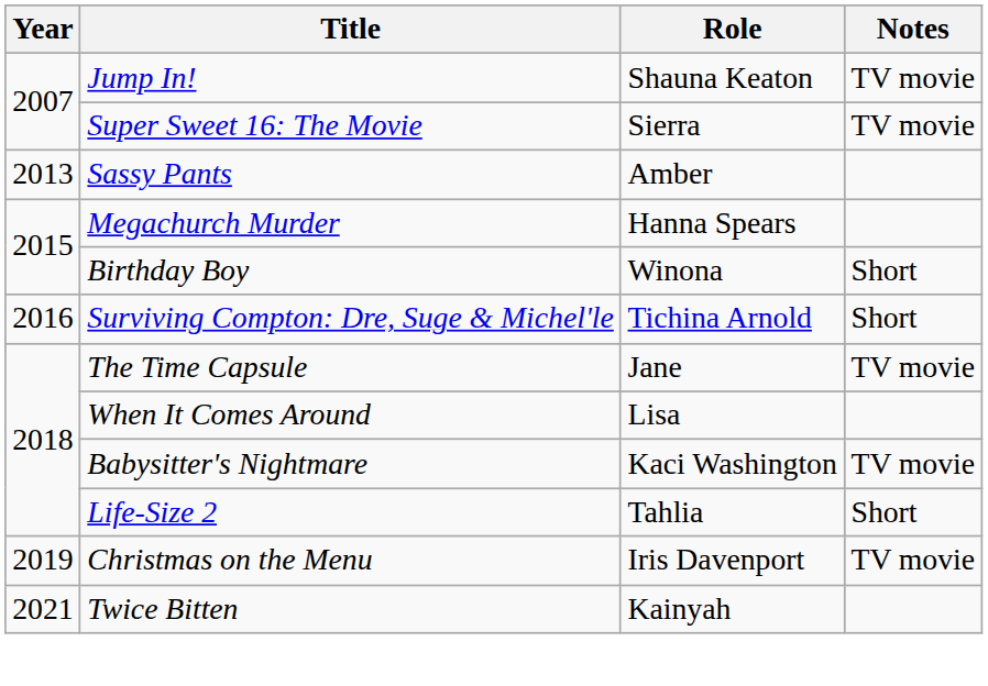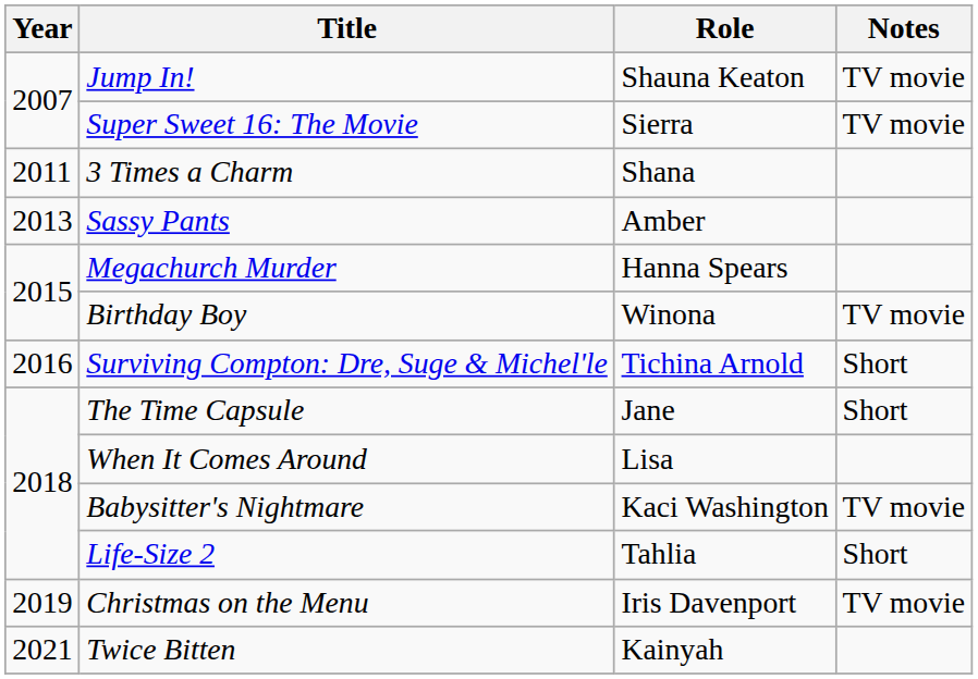 <table class="wikitable sortable">
 <tr>
 <th>Year</th>
 <th>Title</th>
 <th>Role</th>
 <th class="unsortable">Notes</th>
 </tr>
 <tr>
 <td rowspan="2">2007</td>
 <td><em><a href='#'>Jump In!</a></em></td>
 <td>Shauna Keaton</td>
 <td>TV movie</td>
 </tr>
 <tr>
 <td><em><a href='#'>Super Sweet 16: The Movie</a></em></td>
 <td>Sierra</td>
 <td>TV movie</td>
 </tr>
 <tr>
+<td>2011</td>
+<td><em>3 Times a Charm</em></td>
+<td>Shana</td>
+<td></td>
+</tr>
+<tr>
 <td>2013</td>
 <td><em><a href='#'>Sassy Pants</a></em></td>
 <td>Amber</td>
 <td></td>
 </tr>
 <tr>
 <td rowspan="2">2015</td>
 <td><em><a href='#'>Megachurch Murder</a></em></td>
 <td>Hanna Spears</td>
 <td></td>
 </tr>
 <tr>
 <td><em>Birthday Boy</em></td>
 <td>Winona</td>
-<td>Short</td>
+<td>TV movie</td>
 </tr>
 <tr>
 <td>2016</td>
 <td><em><a href='#'>Surviving Compton: Dre, Suge & Michel'le</a></em></td>
 <td><a href='#'>Tichina Arnold</a></td>
 <td>Short</td>
 </tr>
 <tr>
 <td rowspan="4">2018</td>
 <td><em>The Time Capsule</em></td>
 <td>Jane</td>
-<td>TV movie</td>
+<td>Short</td>
 </tr>
 <tr>
 <td><em>When It Comes Around</em></td>
 <td>Lisa</td>
 <td></td>
 </tr>
 <tr>
 <td><em>Babysitter's Nightmare</em></td>
 <td>Kaci Washington</td>
 <td>TV movie</td>
 </tr>
 <tr>
 <td><em><a href='#'>Life-Size 2</a></em></td>
 <td>Tahlia</td>
 <td>Short</td>
 </tr>
 <tr>
 <td>2019</td>
 <td><em>Christmas on the Menu</em></td>
 <td>Iris Davenport</td>
 <td>TV movie</td>
 </tr>
 <tr>
 <td>2021</td>
 <td><em>Twice Bitten</em></td>
 <td>Kainyah</td>
 <td></td>
 </tr>
 </table>
